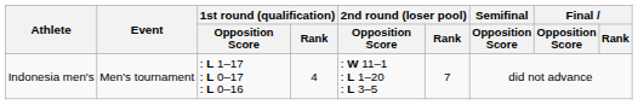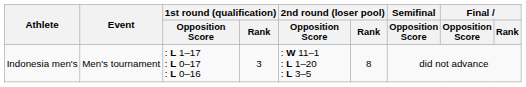 <table class=wikitable style=font-size:90%;text-align:center>
 <tr>
 <th rowspan=2>Athlete</th>
 <th rowspan=2>Event</th>
 <th colspan=2>1st round (qualification)</th>
 <th colspan=2>2nd round (loser pool)</th>
 <th>Semifinal</th>
 <th colspan=2>Final / </th>
 </tr>
 <tr style=font-size:95%>
 <th>Opposition<br>Score</th>
 <th>Rank</th>
 <th>Opposition<br>Score</th>
 <th>Rank</th>
 <th>Opposition<br>Score</th>
 <th>Opposition<br>Score</th>
 <th>Rank</th>
 </tr>
 <tr>
 <td align=left>Indonesia men's</td>
 <td align=left>Men's tournament</td>
 <td align=left>: <strong>L</strong> 1–17<br>: <strong>L</strong> 0–17<br>: <strong>L</strong> 0–16</td>
-<td>4</td>
+<td>3</td>
 <td align=left>: <strong>W</strong> 11–1<br>: <strong>L</strong> 1–20<br>: <strong>L</strong> 3–5</td>
-<td>7</td>
+<td>8</td>
 <td colspan=3>did not advance</td>
 </tr>
 </table>
